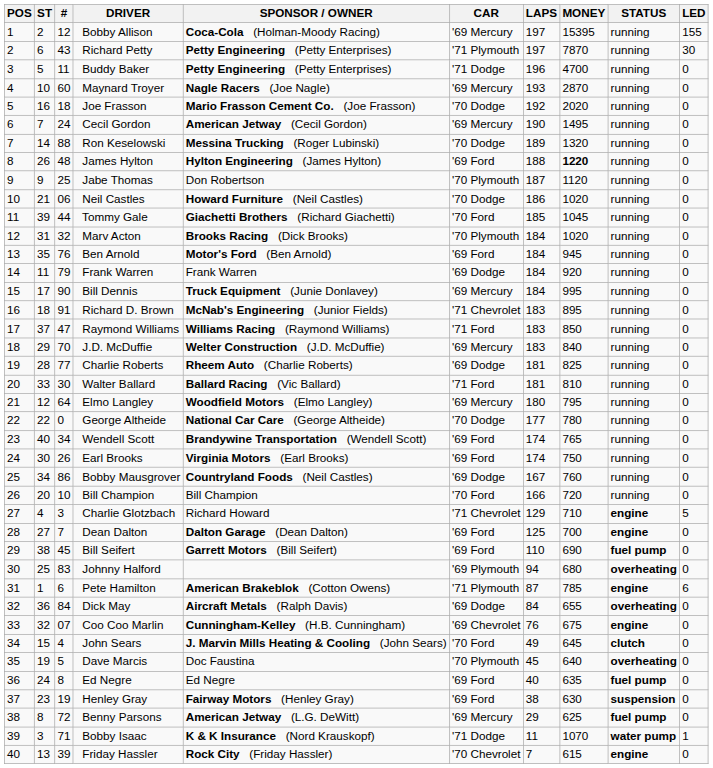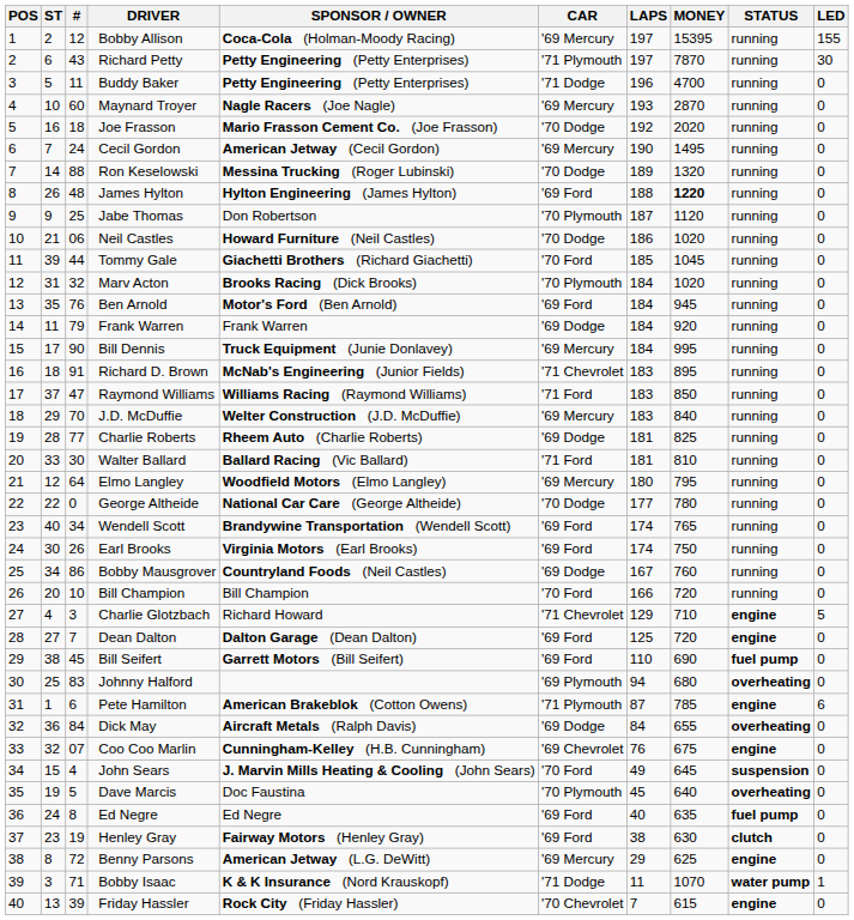 <table class="wikitable">
 <tr>
 <th>POS</th>
 <th>ST</th>
 <th>#</th>
 <th>DRIVER</th>
 <th>SPONSOR / OWNER</th>
 <th>CAR</th>
 <th>LAPS</th>
 <th>MONEY</th>
 <th>STATUS</th>
 <th>LED</th>
 </tr>
 <tr>
 <td>1</td>
 <td>2</td>
 <td>12</td>
 <td>  Bobby Allison</td>
 <td><strong>Coca-Cola</strong>   (Holman-Moody Racing)</td>
 <td>'69 Mercury</td>
 <td>197</td>
 <td>15395</td>
 <td>running</td>
 <td>155</td>
 </tr>
 <tr>
 <td>2</td>
 <td>6</td>
 <td>43</td>
 <td>  Richard Petty</td>
 <td><strong>Petty Engineering</strong>   (Petty Enterprises)</td>
 <td>'71 Plymouth</td>
 <td>197</td>
 <td>7870</td>
 <td>running</td>
 <td>30</td>
 </tr>
 <tr>
 <td>3</td>
 <td>5</td>
 <td>11</td>
 <td>  Buddy Baker</td>
 <td><strong>Petty Engineering</strong>   (Petty Enterprises)</td>
 <td>'71 Dodge</td>
 <td>196</td>
 <td>4700</td>
 <td>running</td>
 <td>0</td>
 </tr>
 <tr>
 <td>4</td>
 <td>10</td>
 <td>60</td>
 <td>  Maynard Troyer</td>
 <td><strong>Nagle Racers</strong>   (Joe Nagle)</td>
 <td>'69 Mercury</td>
 <td>193</td>
 <td>2870</td>
 <td>running</td>
 <td>0</td>
 </tr>
 <tr>
 <td>5</td>
 <td>16</td>
 <td>18</td>
 <td>  Joe Frasson</td>
 <td><strong>Mario Frasson Cement Co.</strong>   (Joe Frasson)</td>
 <td>'70 Dodge</td>
 <td>192</td>
 <td>2020</td>
 <td>running</td>
 <td>0</td>
 </tr>
 <tr>
 <td>6</td>
 <td>7</td>
 <td>24</td>
 <td>  Cecil Gordon</td>
 <td><strong>American Jetway</strong>   (Cecil Gordon)</td>
 <td>'69 Mercury</td>
 <td>190</td>
 <td>1495</td>
 <td>running</td>
 <td>0</td>
 </tr>
 <tr>
 <td>7</td>
 <td>14</td>
 <td>88</td>
 <td>  Ron Keselowski</td>
 <td><strong>Messina Trucking</strong>   (Roger Lubinski)</td>
 <td>'70 Dodge</td>
 <td>189</td>
 <td>1320</td>
 <td>running</td>
 <td>0</td>
 </tr>
 <tr>
 <td>8</td>
 <td>26</td>
 <td>48</td>
 <td>  James Hylton</td>
 <td><strong>Hylton Engineering</strong>   (James Hylton)</td>
 <td>'69 Ford</td>
 <td>188</td>
 <td><strong>1220</strong></td>
 <td>running</td>
 <td>0</td>
 </tr>
 <tr>
 <td>9</td>
 <td>9</td>
 <td>25</td>
 <td>  Jabe Thomas</td>
 <td>Don Robertson</td>
 <td>'70 Plymouth</td>
 <td>187</td>
 <td>1120</td>
 <td>running</td>
 <td>0</td>
 </tr>
 <tr>
 <td>10</td>
 <td>21</td>
 <td>06</td>
 <td>  Neil Castles</td>
 <td><strong>Howard Furniture</strong>   (Neil Castles)</td>
 <td>'70 Dodge</td>
 <td>186</td>
 <td>1020</td>
 <td>running</td>
 <td>0</td>
 </tr>
 <tr>
 <td>11</td>
 <td>39</td>
 <td>44</td>
 <td>  Tommy Gale</td>
 <td><strong>Giachetti Brothers</strong>   (Richard Giachetti)</td>
 <td>'70 Ford</td>
 <td>185</td>
 <td>1045</td>
 <td>running</td>
 <td>0</td>
 </tr>
 <tr>
 <td>12</td>
 <td>31</td>
 <td>32</td>
 <td>  Marv Acton</td>
 <td><strong>Brooks Racing</strong>   (Dick Brooks)</td>
 <td>'70 Plymouth</td>
 <td>184</td>
 <td>1020</td>
 <td>running</td>
 <td>0</td>
 </tr>
 <tr>
 <td>13</td>
 <td>35</td>
 <td>76</td>
 <td>  Ben Arnold</td>
 <td><strong>Motor's Ford</strong>   (Ben Arnold)</td>
 <td>'69 Ford</td>
 <td>184</td>
 <td>945</td>
 <td>running</td>
 <td>0</td>
 </tr>
 <tr>
 <td>14</td>
 <td>11</td>
 <td>79</td>
 <td>  Frank Warren</td>
 <td>Frank Warren</td>
 <td>'69 Dodge</td>
 <td>184</td>
 <td>920</td>
 <td>running</td>
 <td>0</td>
 </tr>
 <tr>
 <td>15</td>
 <td>17</td>
 <td>90</td>
 <td>  Bill Dennis</td>
 <td><strong>Truck Equipment</strong>   (Junie Donlavey)</td>
 <td>'69 Mercury</td>
 <td>184</td>
 <td>995</td>
 <td>running</td>
 <td>0</td>
 </tr>
 <tr>
 <td>16</td>
 <td>18</td>
 <td>91</td>
 <td>  Richard D. Brown</td>
 <td><strong>McNab's Engineering</strong>   (Junior Fields)</td>
 <td>'71 Chevrolet</td>
 <td>183</td>
 <td>895</td>
 <td>running</td>
 <td>0</td>
 </tr>
 <tr>
 <td>17</td>
 <td>37</td>
 <td>47</td>
 <td>  Raymond Williams</td>
 <td><strong>Williams Racing</strong>   (Raymond Williams)</td>
 <td>'71 Ford</td>
 <td>183</td>
 <td>850</td>
 <td>running</td>
 <td>0</td>
 </tr>
 <tr>
 <td>18</td>
 <td>29</td>
 <td>70</td>
 <td>  J.D. McDuffie</td>
 <td><strong>Welter Construction</strong>   (J.D. McDuffie)</td>
 <td>'69 Mercury</td>
 <td>183</td>
 <td>840</td>
 <td>running</td>
 <td>0</td>
 </tr>
 <tr>
 <td>19</td>
 <td>28</td>
 <td>77</td>
 <td>  Charlie Roberts</td>
 <td><strong>Rheem Auto</strong>   (Charlie Roberts)</td>
 <td>'69 Dodge</td>
 <td>181</td>
 <td>825</td>
 <td>running</td>
 <td>0</td>
 </tr>
 <tr>
 <td>20</td>
 <td>33</td>
 <td>30</td>
 <td>  Walter Ballard</td>
 <td><strong>Ballard Racing</strong>   (Vic Ballard)</td>
 <td>'71 Ford</td>
 <td>181</td>
 <td>810</td>
 <td>running</td>
 <td>0</td>
 </tr>
 <tr>
 <td>21</td>
 <td>12</td>
 <td>64</td>
 <td>  Elmo Langley</td>
 <td><strong>Woodfield Motors</strong>   (Elmo Langley)</td>
 <td>'69 Mercury</td>
 <td>180</td>
 <td>795</td>
 <td>running</td>
 <td>0</td>
 </tr>
 <tr>
 <td>22</td>
 <td>22</td>
 <td>0</td>
 <td>  George Altheide</td>
 <td><strong>National Car Care</strong>   (George Altheide)</td>
 <td>'70 Dodge</td>
 <td>177</td>
 <td>780</td>
 <td>running</td>
 <td>0</td>
 </tr>
 <tr>
 <td>23</td>
 <td>40</td>
 <td>34</td>
 <td>  Wendell Scott</td>
 <td><strong>Brandywine Transportation</strong>   (Wendell Scott)</td>
 <td>'69 Ford</td>
 <td>174</td>
 <td>765</td>
 <td>running</td>
 <td>0</td>
 </tr>
 <tr>
 <td>24</td>
 <td>30</td>
 <td>26</td>
 <td>  Earl Brooks</td>
 <td><strong>Virginia Motors</strong>   (Earl Brooks)</td>
 <td>'69 Ford</td>
 <td>174</td>
 <td>750</td>
 <td>running</td>
 <td>0</td>
 </tr>
 <tr>
 <td>25</td>
 <td>34</td>
 <td>86</td>
 <td>  Bobby Mausgrover</td>
 <td><strong>Countryland Foods</strong>   (Neil Castles)</td>
 <td>'69 Dodge</td>
 <td>167</td>
 <td>760</td>
 <td>running</td>
 <td>0</td>
 </tr>
 <tr>
 <td>26</td>
 <td>20</td>
 <td>10</td>
 <td>  Bill Champion</td>
 <td>Bill Champion</td>
 <td>'70 Ford</td>
 <td>166</td>
 <td>720</td>
 <td>running</td>
 <td>0</td>
 </tr>
 <tr>
 <td>27</td>
 <td>4</td>
 <td>3</td>
 <td>  Charlie Glotzbach</td>
 <td>Richard Howard</td>
 <td>'71 Chevrolet</td>
 <td>129</td>
 <td>710</td>
 <td><strong>engine</strong></td>
 <td>5</td>
 </tr>
 <tr>
 <td>28</td>
 <td>27</td>
 <td>7</td>
 <td>  Dean Dalton</td>
 <td><strong>Dalton Garage</strong>   (Dean Dalton)</td>
 <td>'69 Ford</td>
 <td>125</td>
-<td>700</td>
+<td>720</td>
 <td><strong>engine</strong></td>
 <td>0</td>
 </tr>
 <tr>
 <td>29</td>
 <td>38</td>
 <td>45</td>
 <td>  Bill Seifert</td>
 <td><strong>Garrett Motors</strong>   (Bill Seifert)</td>
 <td>'69 Ford</td>
 <td>110</td>
 <td>690</td>
 <td><strong>fuel pump</strong></td>
 <td>0</td>
 </tr>
 <tr>
 <td>30</td>
 <td>25</td>
 <td>83</td>
 <td>  Johnny Halford</td>
 <td></td>
 <td>'69 Plymouth</td>
 <td>94</td>
 <td>680</td>
 <td><strong>overheating</strong></td>
 <td>0</td>
 </tr>
 <tr>
 <td>31</td>
 <td>1</td>
 <td>6</td>
 <td>  Pete Hamilton</td>
 <td><strong>American Brakeblok</strong>   (Cotton Owens)</td>
 <td>'71 Plymouth</td>
 <td>87</td>
 <td>785</td>
 <td><strong>engine</strong></td>
 <td>6</td>
 </tr>
 <tr>
 <td>32</td>
 <td>36</td>
 <td>84</td>
 <td>  Dick May</td>
 <td><strong>Aircraft Metals</strong>   (Ralph Davis)</td>
 <td>'69 Dodge</td>
 <td>84</td>
 <td>655</td>
 <td><strong>overheating</strong></td>
 <td>0</td>
 </tr>
 <tr>
 <td>33</td>
 <td>32</td>
 <td>07</td>
 <td>  Coo Coo Marlin</td>
 <td><strong>Cunningham-Kelley</strong>   (H.B. Cunningham)</td>
 <td>'69 Chevrolet</td>
 <td>76</td>
 <td>675</td>
 <td><strong>engine</strong></td>
 <td>0</td>
 </tr>
 <tr>
 <td>34</td>
 <td>15</td>
 <td>4</td>
 <td>  John Sears</td>
 <td><strong>J. Marvin Mills Heating & Cooling</strong>   (John Sears)</td>
 <td>'70 Ford</td>
 <td>49</td>
 <td>645</td>
-<td><strong>clutch</strong></td>
+<td><strong>suspension</strong></td>
 <td>0</td>
 </tr>
 <tr>
 <td>35</td>
 <td>19</td>
 <td>5</td>
 <td>  Dave Marcis</td>
 <td>Doc Faustina</td>
 <td>'70 Plymouth</td>
 <td>45</td>
 <td>640</td>
 <td><strong>overheating</strong></td>
 <td>0</td>
 </tr>
 <tr>
 <td>36</td>
 <td>24</td>
 <td>8</td>
 <td>  Ed Negre</td>
 <td>Ed Negre</td>
 <td>'69 Ford</td>
 <td>40</td>
 <td>635</td>
 <td><strong>fuel pump</strong></td>
 <td>0</td>
 </tr>
 <tr>
 <td>37</td>
 <td>23</td>
 <td>19</td>
 <td>  Henley Gray</td>
 <td><strong>Fairway Motors</strong>   (Henley Gray)</td>
 <td>'69 Ford</td>
 <td>38</td>
 <td>630</td>
-<td><strong>suspension</strong></td>
+<td><strong>clutch</strong></td>
 <td>0</td>
 </tr>
 <tr>
 <td>38</td>
 <td>8</td>
 <td>72</td>
 <td>  Benny Parsons</td>
 <td><strong>American Jetway</strong>   (L.G. DeWitt)</td>
 <td>'69 Mercury</td>
 <td>29</td>
 <td>625</td>
-<td><strong>fuel pump</strong></td>
+<td><strong>engine</strong></td>
 <td>0</td>
 </tr>
 <tr>
 <td>39</td>
 <td>3</td>
 <td>71</td>
 <td>  Bobby Isaac</td>
 <td><strong>K & K Insurance</strong>   (Nord Krauskopf)</td>
 <td>'71 Dodge</td>
 <td>11</td>
 <td>1070</td>
 <td><strong>water pump</strong></td>
 <td>1</td>
 </tr>
 <tr>
 <td>40</td>
 <td>13</td>
 <td>39</td>
 <td>  Friday Hassler</td>
 <td><strong>Rock City</strong>   (Friday Hassler)</td>
 <td>'70 Chevrolet</td>
 <td>7</td>
 <td>615</td>
 <td><strong>engine</strong></td>
 <td>0</td>
 </tr>
 </table>
